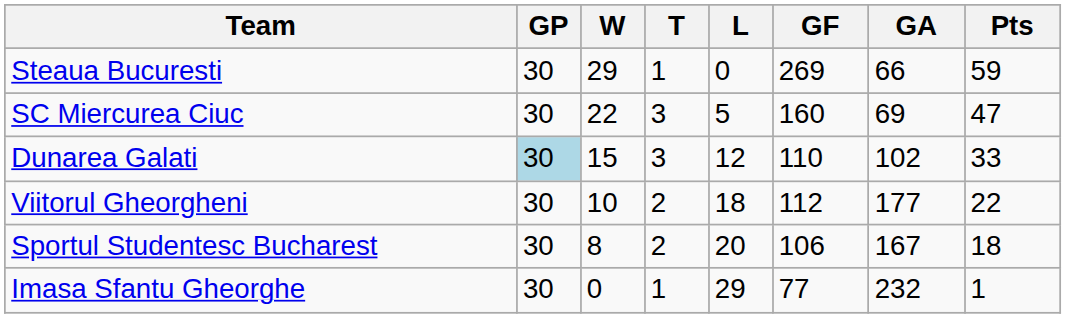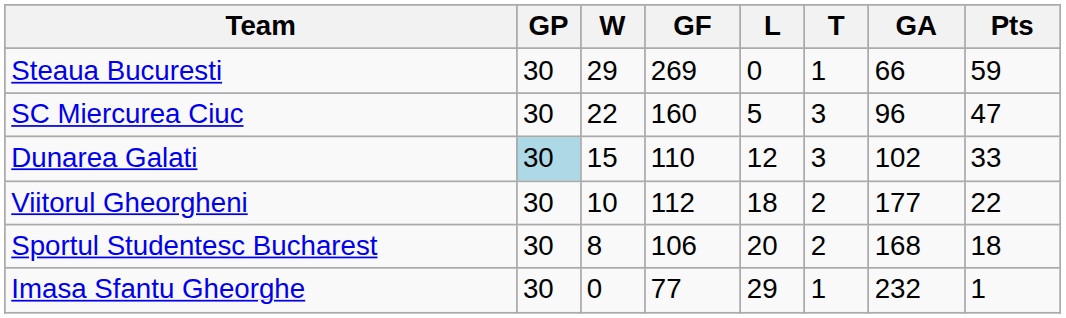 <table class="wikitable">
 <tr>
 <th width="40%">Team</th>
 <th width="5%">GP</th>
 <th width="5%">W</th>
+<th width="7.5%">GF</th>
+<th width="5%">L</th>
 <th width="5%">T</th>
-<th width="5%">L</th>
-<th width="7.5%">GF</th>
 <th width="7.5%">GA</th>
 <th width="7.5%">Pts</th>
 </tr>
 <tr>
 <td><a href='#'>Steaua Bucuresti</a></td>
 <td>30</td>
 <td>29</td>
+<td>269</td>
+<td>0</td>
 <td>1</td>
-<td>0</td>
-<td>269</td>
 <td>66</td>
 <td>59</td>
 </tr>
 <tr>
 <td><a href='#'>SC Miercurea Ciuc</a></td>
 <td>30</td>
 <td>22</td>
+<td>160</td>
+<td>5</td>
 <td>3</td>
-<td>5</td>
-<td>160</td>
-<td>69</td>
+<td>96</td>
 <td>47</td>
 </tr>
 <tr>
 <td><a href='#'>Dunarea Galati</a></td>
 <td style="background: lightblue;">30</td>
 <td>15</td>
+<td>110</td>
+<td>12</td>
 <td>3</td>
-<td>12</td>
-<td>110</td>
 <td>102</td>
 <td>33</td>
 </tr>
 <tr>
 <td><a href='#'>Viitorul Gheorgheni</a></td>
 <td>30</td>
 <td>10</td>
+<td>112</td>
+<td>18</td>
 <td>2</td>
-<td>18</td>
-<td>112</td>
 <td>177</td>
 <td>22</td>
 </tr>
 <tr>
 <td><a href='#'>Sportul Studentesc Bucharest</a></td>
 <td>30</td>
 <td>8</td>
+<td>106</td>
+<td>20</td>
 <td>2</td>
-<td>20</td>
-<td>106</td>
-<td>167</td>
+<td>168</td>
 <td>18</td>
 </tr>
 <tr>
 <td><a href='#'>Imasa Sfantu Gheorghe</a></td>
 <td>30</td>
 <td>0</td>
+<td>77</td>
+<td>29</td>
 <td>1</td>
-<td>29</td>
-<td>77</td>
 <td>232</td>
 <td>1</td>
 </tr>
 </table>
